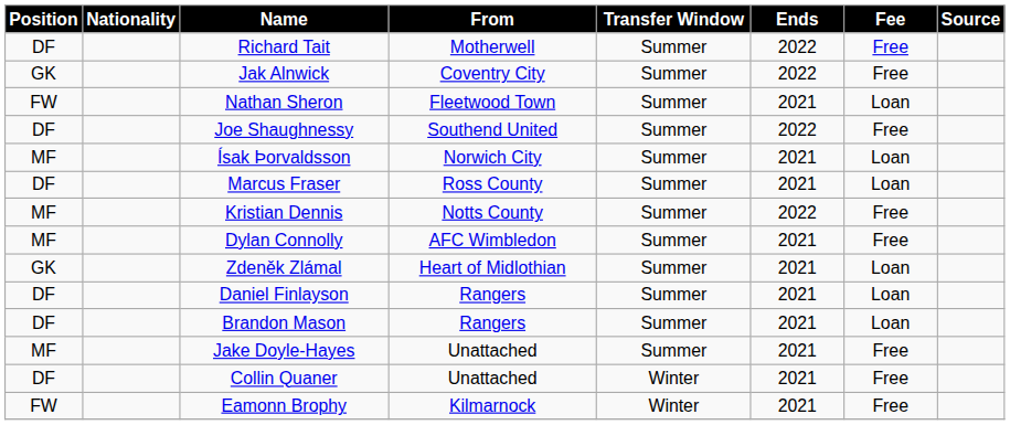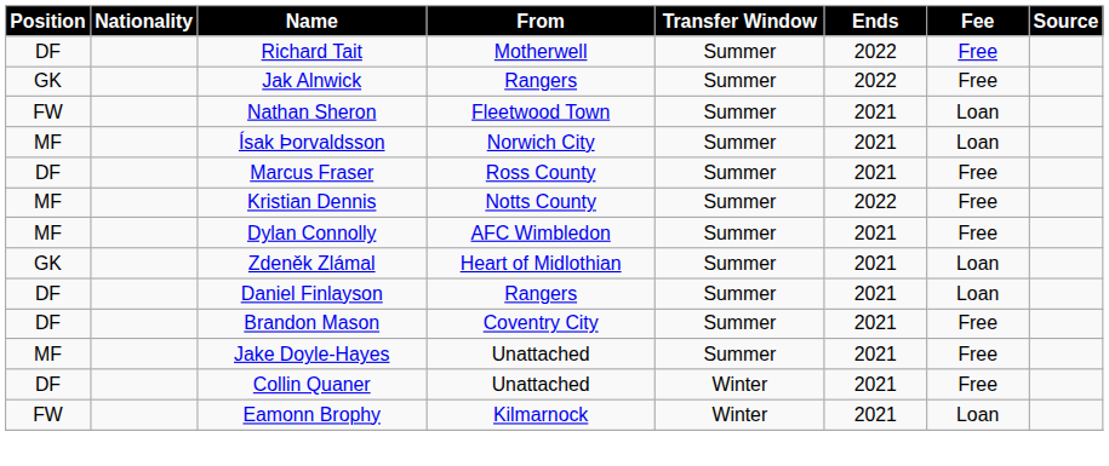 <table class="wikitable"  style="text-align:center; font-size:90%; ">
 <tr>
 <th style="background:#000000; color:white; width:50px;">Position</th>
 <th style="background:#000000; color:white; width:50px;">Nationality</th>
 <th style="background:#000000; color:white; width:165px;">Name</th>
 <th style="background:#000000; color:white; width:165px;">From</th>
 <th style="background:#000000; color:white; width:120px;">Transfer Window</th>
 <th style="background:#000000; color:white; width:70px;">Ends</th>
 <th style="background:#000000; color:white; width:70px;">Fee</th>
 <th style="background:#000000; color:white; width:25px;">Source</th>
 </tr>
 <tr>
 <td>DF</td>
 <td></td>
 <td><a href='#'>Richard Tait</a></td>
 <td><a href='#'>Motherwell</a></td>
 <td>Summer</td>
 <td>2022</td>
 <td><a href='#'>Free</a></td>
 <td></td>
 </tr>
 <tr>
 <td>GK</td>
 <td></td>
 <td><a href='#'>Jak Alnwick</a></td>
-<td><a href='#'>Coventry City</a></td>
+<td><a href='#'>Rangers</a></td>
 <td>Summer</td>
 <td>2022</td>
 <td>Free</td>
 <td></td>
 </tr>
 <tr>
 <td>FW</td>
 <td></td>
 <td><a href='#'>Nathan Sheron</a></td>
 <td><a href='#'>Fleetwood Town</a></td>
 <td>Summer</td>
 <td>2021</td>
 <td>Loan</td>
-<td></td>
-</tr>
-<tr>
-<td>DF</td>
-<td></td>
-<td><a href='#'>Joe Shaughnessy</a></td>
-<td><a href='#'>Southend United</a></td>
-<td>Summer</td>
-<td>2022</td>
-<td>Free</td>
 <td></td>
 </tr>
 <tr>
 <td>MF</td>
 <td></td>
 <td><a href='#'>Ísak Þorvaldsson</a></td>
 <td><a href='#'>Norwich City</a></td>
 <td>Summer</td>
 <td>2021</td>
 <td>Loan</td>
 <td></td>
 </tr>
 <tr>
 <td>DF</td>
 <td></td>
 <td><a href='#'>Marcus Fraser</a></td>
 <td><a href='#'>Ross County</a></td>
 <td>Summer</td>
 <td>2021</td>
-<td>Loan</td>
+<td>Free</td>
 <td></td>
 </tr>
 <tr>
 <td>MF</td>
 <td></td>
 <td><a href='#'>Kristian Dennis</a></td>
 <td><a href='#'>Notts County</a></td>
 <td>Summer</td>
 <td>2022</td>
 <td>Free</td>
 <td></td>
 </tr>
 <tr>
 <td>MF</td>
 <td></td>
 <td><a href='#'>Dylan Connolly</a></td>
 <td><a href='#'>AFC Wimbledon</a></td>
 <td>Summer</td>
 <td>2021</td>
 <td>Free</td>
 <td></td>
 </tr>
 <tr>
 <td>GK</td>
 <td></td>
 <td><a href='#'>Zdeněk Zlámal</a></td>
 <td><a href='#'>Heart of Midlothian</a></td>
 <td>Summer</td>
 <td>2021</td>
 <td>Loan</td>
 <td></td>
 </tr>
 <tr>
 <td>DF</td>
 <td></td>
 <td><a href='#'>Daniel Finlayson</a></td>
 <td><a href='#'>Rangers</a></td>
 <td>Summer</td>
 <td>2021</td>
 <td>Loan</td>
 <td></td>
 </tr>
 <tr>
 <td>DF</td>
 <td></td>
 <td><a href='#'>Brandon Mason</a></td>
-<td><a href='#'>Rangers</a></td>
+<td><a href='#'>Coventry City</a></td>
 <td>Summer</td>
 <td>2021</td>
-<td>Loan</td>
+<td>Free</td>
 <td></td>
 </tr>
 <tr>
 <td>MF</td>
 <td></td>
 <td><a href='#'>Jake Doyle-Hayes</a></td>
 <td>Unattached</td>
 <td>Summer</td>
 <td>2021</td>
 <td>Free</td>
 <td></td>
 </tr>
 <tr>
 <td>DF</td>
 <td></td>
 <td><a href='#'>Collin Quaner</a></td>
 <td>Unattached</td>
 <td>Winter</td>
 <td>2021</td>
 <td>Free</td>
 <td></td>
 </tr>
 <tr>
 <td>FW</td>
 <td></td>
 <td><a href='#'>Eamonn Brophy</a></td>
 <td><a href='#'>Kilmarnock</a></td>
 <td>Winter</td>
 <td>2021</td>
-<td>Free</td>
+<td>Loan</td>
 <td></td>
 </tr>
 <tr>
 </tr>
 </table>
